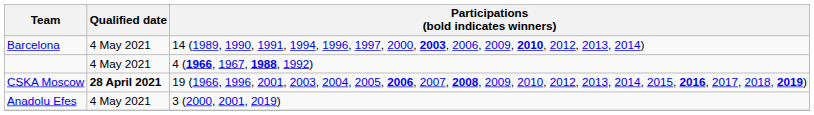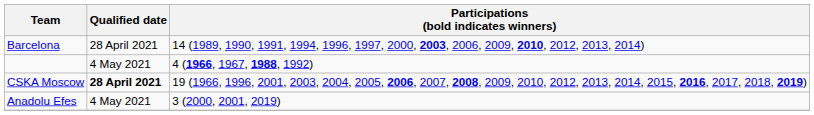 <table class="wikitable">
 <tr>
 <th>Team</th>
 <th>Qualified date</th>
 <th>Participations <br>(bold indicates winners)</th>
 </tr>
 <tr>
 <td> <a href='#'>Barcelona</a></td>
-<td>4 May 2021</td>
+<td>28 April 2021</td>
 <td>14 (<a href='#'>1989</a>, <a href='#'>1990</a>, <a href='#'>1991</a>, <a href='#'>1994</a>, <a href='#'>1996</a>, <a href='#'>1997</a>, <a href='#'>2000</a>, <strong><a href='#'>2003</a></strong>, <a href='#'>2006</a>, <a href='#'>2009</a>, <strong><a href='#'>2010</a></strong>, <a href='#'>2012</a>, <a href='#'>2013</a>, <a href='#'>2014</a>)</td>
 </tr>
 <tr>
 <td></td>
 <td>4 May 2021</td>
 <td>4 (<strong><a href='#'>1966</a></strong>, <a href='#'>1967</a>, <strong><a href='#'>1988</a></strong>, <a href='#'>1992</a>)</td>
 </tr>
 <tr>
 <td> <a href='#'>CSKA Moscow</a></td>
 <td><strong>28 April 2021</strong></td>
 <td>19 (<a href='#'>1966</a>, <a href='#'>1996</a>, <a href='#'>2001</a>, <a href='#'>2003</a>, <a href='#'>2004</a>, <a href='#'>2005</a>, <strong><a href='#'>2006</a></strong>, <a href='#'>2007</a>, <strong><a href='#'>2008</a></strong>, <a href='#'>2009</a>, <a href='#'>2010</a>, <a href='#'>2012</a>, <a href='#'>2013</a>, <a href='#'>2014</a>, <a href='#'>2015</a>, <strong><a href='#'>2016</a></strong>, <a href='#'>2017</a>, <a href='#'>2018</a>, <strong><a href='#'>2019</a></strong>)</td>
 </tr>
 <tr>
 <td> <a href='#'>Anadolu Efes</a></td>
 <td>4 May 2021</td>
 <td>3 (<a href='#'>2000</a>, <a href='#'>2001</a>, <a href='#'>2019</a>)</td>
 </tr>
 <tr>
 </tr>
 </table>
